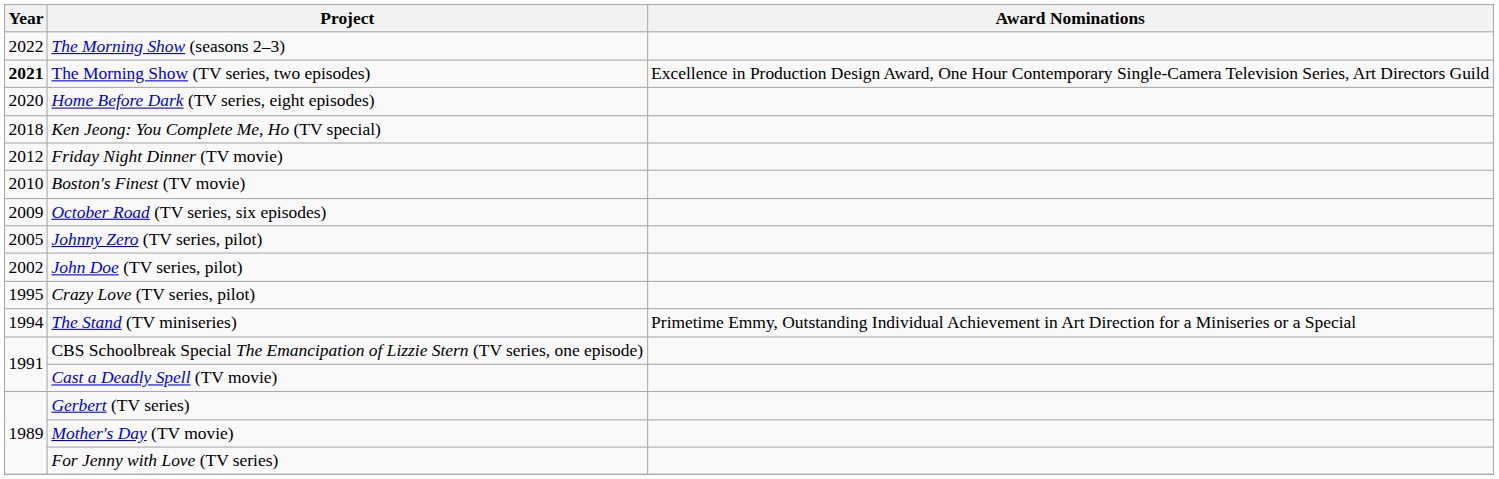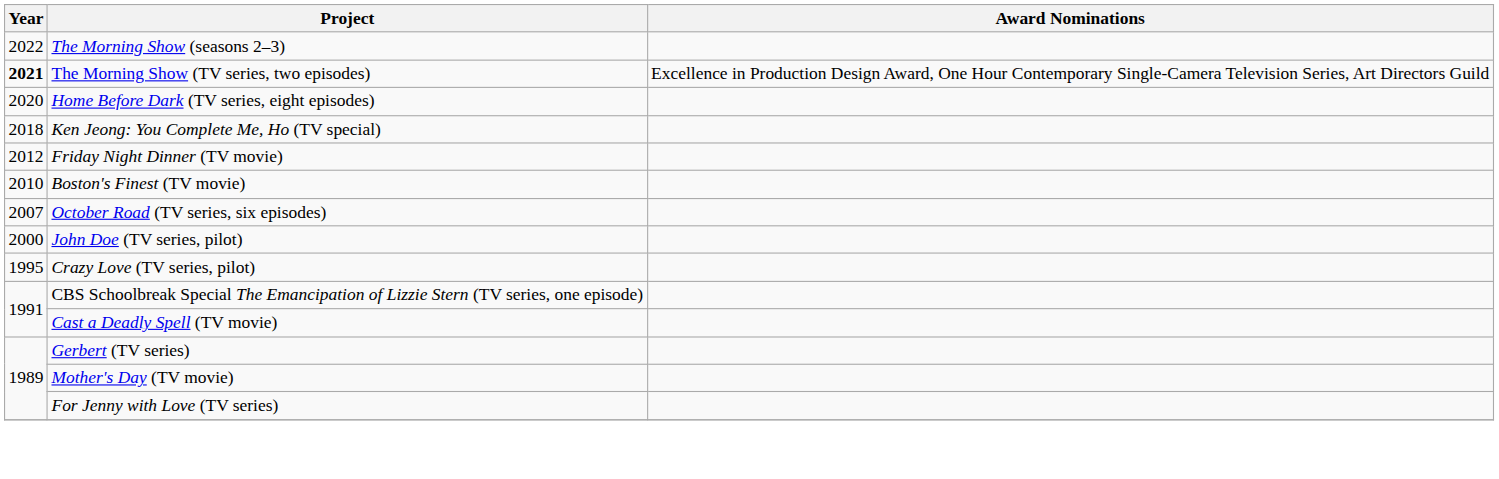 <table class="wikitable">
 <tr>
 <th>Year</th>
 <th>Project</th>
 <th>Award Nominations</th>
 </tr>
 <tr>
 <td>2022</td>
 <td><em><a href='#'>The Morning Show</a></em> (seasons 2–3)</td>
 <td></td>
 </tr>
 <tr>
 <td><strong>2021</strong></td>
 <td><em><a href='#'></em>The Morning Show<em></a></em> (TV series, two episodes)</td>
 <td>Excellence in Production Design Award, One Hour Contemporary Single-Camera Television Series, Art Directors Guild</td>
 </tr>
 <tr>
 <td>2020</td>
 <td><em><a href='#'>Home Before Dark</a></em> (TV series, eight episodes)</td>
 <td></td>
 </tr>
 <tr>
 <td>2018</td>
 <td><em>Ken Jeong: You Complete Me, Ho</em> (TV special)</td>
 <td></td>
 </tr>
 <tr>
 <td>2012</td>
 <td><em>Friday Night Dinner</em> (TV movie)</td>
 <td></td>
 </tr>
 <tr>
 <td>2010</td>
 <td><em>Boston's Finest</em> (TV movie)</td>
 <td></td>
 </tr>
 <tr>
-<td>2009</td>
+<td>2007</td>
 <td><em><a href='#'>October Road</a></em> (TV series, six episodes)</td>
 <td></td>
 </tr>
 <tr>
-<td>2005</td>
-<td><em><a href='#'>Johnny Zero</a></em> (TV series, pilot)</td>
-<td></td>
-</tr>
-<tr>
-<td>2002</td>
+<td>2000</td>
 <td><em><a href='#'>John Doe</a></em> (TV series, pilot)</td>
 <td></td>
 </tr>
 <tr>
 <td>1995</td>
 <td><em>Crazy Love</em> (TV series, pilot)</td>
 <td></td>
-</tr>
-<tr>
-<td>1994</td>
-<td><em><a href='#'>The Stand</a></em> (TV miniseries)</td>
-<td>Primetime Emmy, Outstanding Individual Achievement in Art Direction for a Miniseries or a Special</td>
 </tr>
 <tr>
 <td rowspan=2>1991</td>
 <td>CBS Schoolbreak Special <em>The Emancipation of Lizzie Stern</em> (TV series, one episode)</td>
 <td></td>
 </tr>
 <tr>
 <td><em><a href='#'>Cast a Deadly Spell</a></em> (TV movie)</td>
 <td></td>
 </tr>
 <tr>
 <td rowspan=3>1989</td>
 <td><em><a href='#'>Gerbert</a></em> (TV series)</td>
 <td></td>
 </tr>
 <tr>
 <td><em><a href='#'>Mother's Day</a></em> (TV movie)</td>
 <td></td>
 </tr>
 <tr>
 <td><em>For Jenny with Love</em> (TV series)</td>
 <td></td>
 </tr>
 <tr>
 </tr>
 </table>
